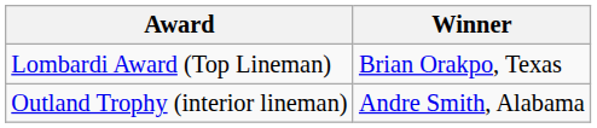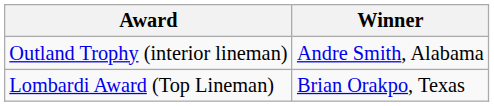 <table class="wikitable">
 <tr>
 <th>Award</th>
 <th><strong>Winner</strong></th>
 </tr>
 <tr>
+<td><a href='#'>Outland Trophy</a> (interior lineman)</td>
+<td><a href='#'>Andre Smith</a>, Alabama</td>
+</tr>
+<tr>
 <td><a href='#'>Lombardi Award</a> (Top Lineman)</td>
 <td><a href='#'>Brian Orakpo</a>, Texas</td>
 </tr>
-<tr>
-<td><a href='#'>Outland Trophy</a> (interior lineman)</td>
-<td><a href='#'>Andre Smith</a>, Alabama</td>
-</tr>
 </table>
